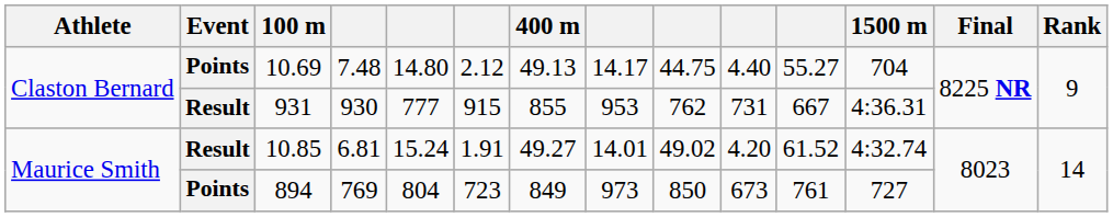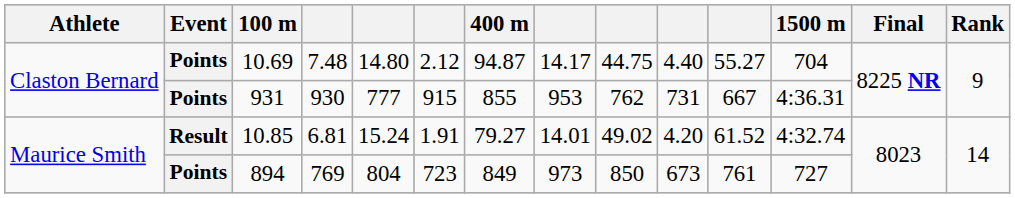 <table class="wikitable" style="font-size:90%">
 <tr>
 <th>Athlete</th>
 <th>Event</th>
 <th>100 m</th>
 <th></th>
 <th></th>
 <th></th>
 <th>400 m</th>
 <th></th>
 <th></th>
 <th></th>
 <th></th>
 <th>1500 m</th>
 <th>Final</th>
 <th>Rank</th>
 </tr>
 <tr align=center>
 <td align=left rowspan=2><a href='#'>Claston Bernard</a></td>
 <th style="font-size:95%">Points</th>
 <td>10.69</td>
 <td>7.48</td>
 <td>14.80</td>
 <td>2.12</td>
-<td>49.13</td>
+<td>94.87</td>
 <td>14.17</td>
 <td>44.75</td>
 <td>4.40</td>
 <td>55.27</td>
 <td>704</td>
 <td rowspan=2>8225 <strong><a href='#'>NR</a></strong></td>
 <td rowspan=2>9</td>
 </tr>
 <tr align=center>
-<th style="font-size:95%">Result</th>
+<th style="font-size:95%">Points</th>
 <td>931</td>
 <td>930</td>
 <td>777</td>
 <td>915</td>
 <td>855</td>
 <td>953</td>
 <td>762</td>
 <td>731</td>
 <td>667</td>
 <td>4:36.31</td>
 </tr>
 <tr align=center>
 <td align=left rowspan=2><a href='#'>Maurice Smith</a></td>
 <th style="font-size:95%">Result</th>
 <td>10.85</td>
 <td>6.81</td>
 <td>15.24</td>
 <td>1.91</td>
-<td>49.27</td>
+<td>79.27</td>
 <td>14.01</td>
 <td>49.02</td>
 <td>4.20</td>
 <td>61.52</td>
 <td>4:32.74</td>
 <td rowspan=2>8023</td>
 <td rowspan=2>14</td>
 </tr>
 <tr align=center>
 <th style="font-size:95%">Points</th>
 <td>894</td>
 <td>769</td>
 <td>804</td>
 <td>723</td>
 <td>849</td>
 <td>973</td>
 <td>850</td>
 <td>673</td>
 <td>761</td>
 <td>727</td>
 </tr>
 </table>
